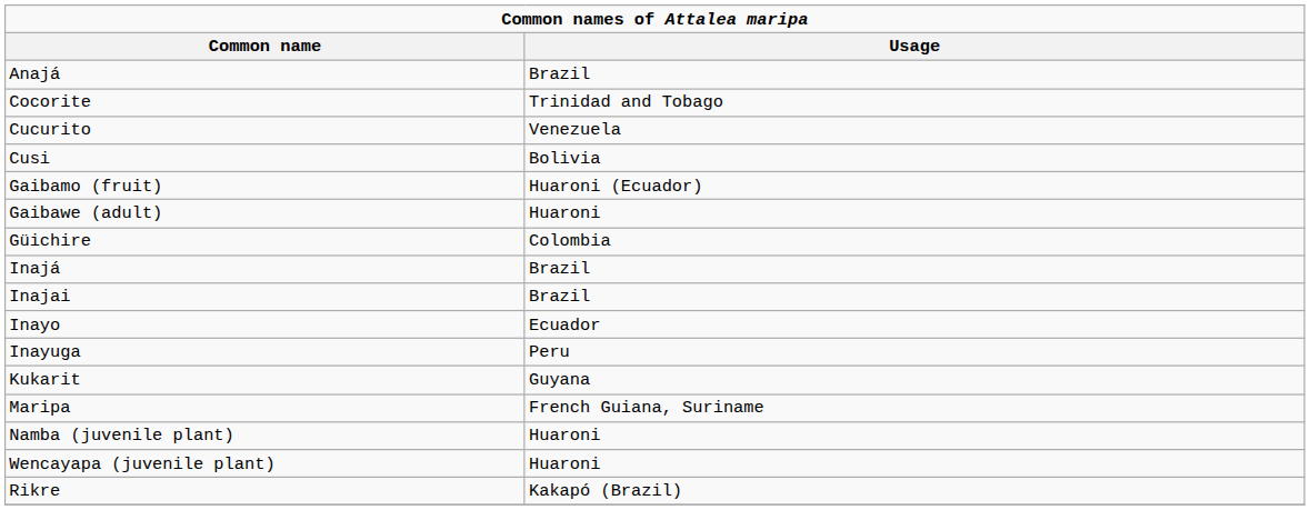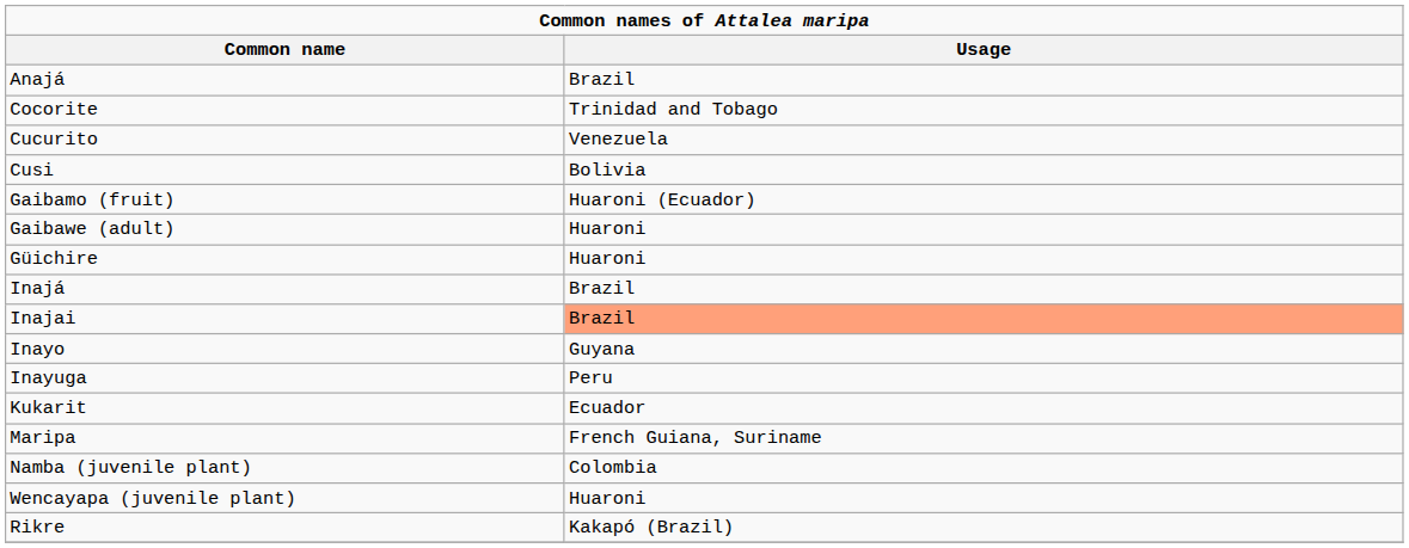 <table width=50% class="wikitable">
 <tr>
 <td colspan="50%" align="center"><strong>Common names of <em>Attalea maripa<strong><em></td>
 </tr>
 <tr>
 <th width=20%>Common name</th>
 <th width=30%>Usage</th>
 </tr>
 <tr>
 <td>Anajá</td>
 <td>Brazil</td>
 </tr>
 <tr>
 <td>Cocorite</td>
 <td>Trinidad and Tobago</td>
 </tr>
 <tr>
 <td>Cucurito</td>
 <td>Venezuela</td>
 </tr>
 <tr>
 <td>Cusi</td>
 <td>Bolivia</td>
 </tr>
 <tr>
 <td>Gaibamo (fruit)</td>
 <td>Huaroni (Ecuador)</td>
 </tr>
 <tr>
 <td>Gaibawe (adult)</td>
 <td>Huaroni</td>
 </tr>
 <tr>
 <td>Güichire</td>
-<td>Colombia</td>
+<td>Huaroni</td>
 </tr>
 <tr>
 <td>Inajá</td>
 <td>Brazil</td>
 </tr>
 <tr>
 <td>Inajai</td>
-<td>Brazil</td>
+<td style="background: lightsalmon;">Brazil</td>
 </tr>
 <tr>
 <td>Inayo</td>
-<td>Ecuador</td>
+<td>Guyana</td>
 </tr>
 <tr>
 <td>Inayuga</td>
 <td>Peru</td>
 </tr>
 <tr>
 <td>Kukarit</td>
-<td>Guyana</td>
+<td>Ecuador</td>
 </tr>
 <tr>
 <td>Maripa</td>
 <td>French Guiana, Suriname</td>
 </tr>
 <tr>
 <td>Namba (juvenile plant)</td>
-<td>Huaroni</td>
+<td>Colombia</td>
 </tr>
 <tr>
 <td>Wencayapa (juvenile plant)</td>
 <td>Huaroni</td>
 </tr>
 <tr>
 <td>Rikre</td>
 <td>Kakapó (Brazil)</td>
 </tr>
 <tr>
 </tr>
 </table>
